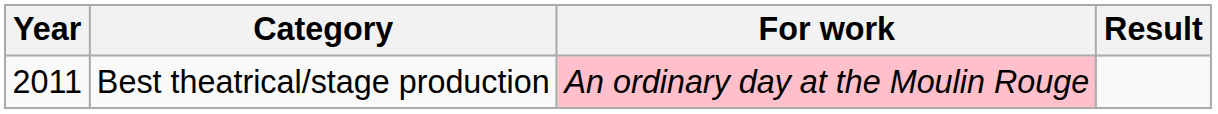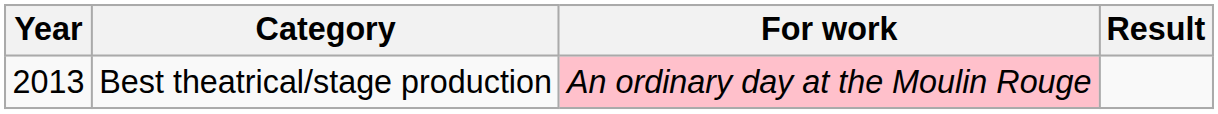 <table class="wikitable sortable">
 <tr>
 <th>Year</th>
 <th>Category</th>
 <th>For work</th>
 <th>Result</th>
 </tr>
 <tr>
-<td>2011</td>
+<td>2013</td>
 <td>Best theatrical/stage production</td>
 <td style="background: pink;"><em>An ordinary day at the Moulin Rouge</em></td>
 <td></td>
 </tr>
 </table>
